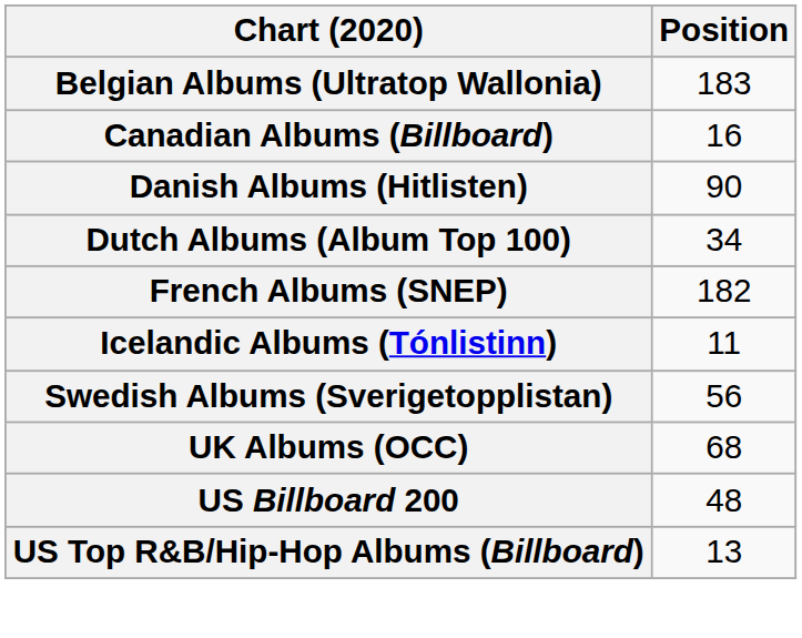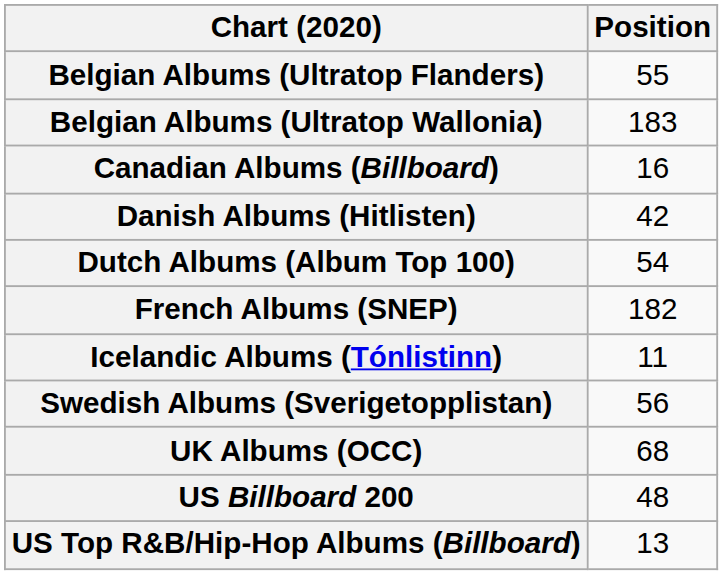 <table class="wikitable sortable plainrowheaders" style="text-align:center">
 <tr>
 <th scope="col">Chart (2020)</th>
 <th scope="col">Position</th>
+</tr>
+<tr>
+<th scope="row">Belgian Albums (Ultratop Flanders)</th>
+<td>55</td>
 </tr>
 <tr>
 <th scope="row">Belgian Albums (Ultratop Wallonia)</th>
 <td>183</td>
 </tr>
 <tr>
 <th scope="row">Canadian Albums (<em>Billboard</em>)</th>
 <td>16</td>
 </tr>
 <tr>
 <th scope="row">Danish Albums (Hitlisten)</th>
-<td>90</td>
+<td>42</td>
 </tr>
 <tr>
 <th scope="row">Dutch Albums (Album Top 100)</th>
-<td>34</td>
+<td>54</td>
 </tr>
 <tr>
 <th scope="row">French Albums (SNEP)</th>
 <td>182</td>
 </tr>
 <tr>
 <th scope="row">Icelandic Albums (<a href='#'>Tónlistinn</a>)</th>
 <td>11</td>
 </tr>
 <tr>
 <th scope="row">Swedish Albums (Sverigetopplistan)</th>
 <td>56</td>
 </tr>
 <tr>
 <th scope="row">UK Albums (OCC)</th>
 <td>68</td>
 </tr>
 <tr>
 <th scope="row">US <em>Billboard</em> 200</th>
 <td>48</td>
 </tr>
 <tr>
 <th scope="row">US Top R&B/Hip-Hop Albums (<em>Billboard</em>)</th>
 <td>13</td>
 </tr>
 </table>
